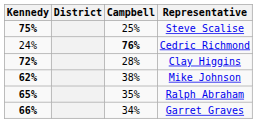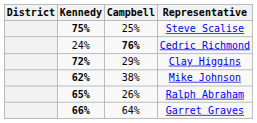 <table class=wikitable>
 <tr>
+<th>District</th>
 <th>Kennedy</th>
-<th>District</th>
 <th>Campbell</th>
 <th>Representative</th>
 </tr>
 <tr align=center>
+<th></th>
 <td><strong>75%</strong></td>
-<th></th>
 <td>25%</td>
 <td><a href='#'>Steve Scalise</a></td>
 </tr>
 <tr align=center>
+<th></th>
 <td>24%</td>
-<th></th>
 <td><strong>76%</strong></td>
 <td><a href='#'>Cedric Richmond</a></td>
 </tr>
 <tr align=center>
+<th></th>
 <td><strong>72%</strong></td>
-<th></th>
-<td>28%</td>
+<td>29%</td>
 <td><a href='#'>Clay Higgins</a></td>
 </tr>
 <tr align=center>
+<th></th>
 <td><strong>62%</strong></td>
-<th></th>
 <td>38%</td>
 <td><a href='#'>Mike Johnson</a></td>
 </tr>
 <tr align=center>
+<th></th>
 <td><strong>65%</strong></td>
-<th></th>
-<td>35%</td>
+<td>26%</td>
 <td><a href='#'>Ralph Abraham</a></td>
 </tr>
 <tr align=center>
+<th></th>
 <td><strong>66%</strong></td>
-<th></th>
-<td>34%</td>
+<td>64%</td>
 <td><a href='#'>Garret Graves</a></td>
 </tr>
 </table>
